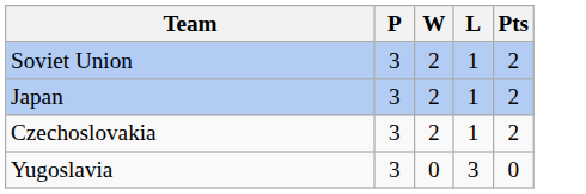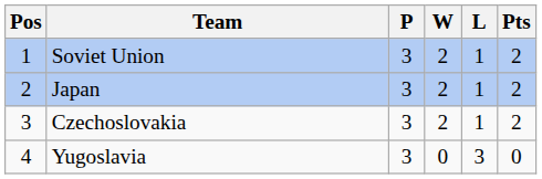 <table class="wikitable" style="font-size: 100%">
 <tr>
+<th width=15>Pos</th>
 <th width=250>Team</th>
 <th width=20>P</th>
 <th width=20>W</th>
 <th width=20>L</th>
 <th width=20>Pts</th>
 </tr>
 <tr align=center style="background: #b2ccf4;">
+<td>1</td>
 <td align="left"> Soviet Union</td>
 <td>3</td>
 <td>2</td>
 <td>1</td>
 <td>2</td>
 </tr>
 <tr align=center style="background: #b2ccf4;">
+<td>2</td>
 <td align="left"> Japan</td>
 <td>3</td>
 <td>2</td>
 <td>1</td>
 <td>2</td>
 </tr>
 <tr align=center>
+<td>3</td>
 <td align="left"> Czechoslovakia</td>
 <td>3</td>
 <td>2</td>
 <td>1</td>
 <td>2</td>
 </tr>
 <tr align=center>
+<td>4</td>
 <td align="left"> Yugoslavia</td>
 <td>3</td>
 <td>0</td>
 <td>3</td>
 <td>0</td>
 </tr>
 </table>
